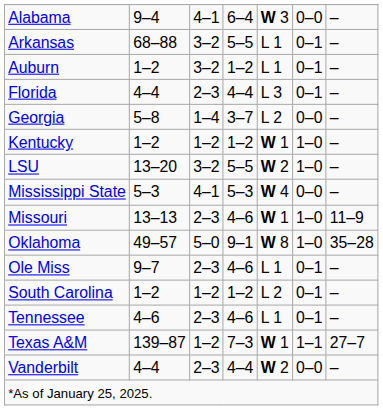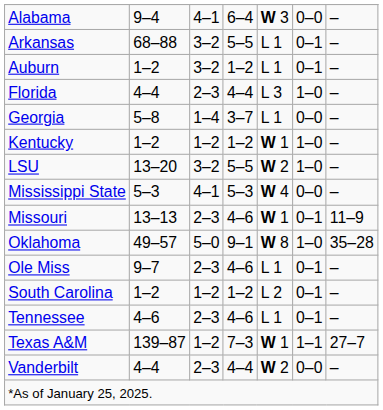 <table class="wikitable" style="text-align:left; font-size:95%">
 <tr>
 </tr>
 <tr>
 <td><a href='#'>Alabama</a></td>
 <td>9–4</td>
 <td>4–1</td>
 <td>6–4</td>
 <td><strong>W</strong> 3</td>
 <td>0–0</td>
 <td>–</td>
 </tr>
 <tr>
 <td><a href='#'>Arkansas</a></td>
 <td>68–88</td>
 <td>3–2</td>
 <td>5–5</td>
 <td>L 1</td>
 <td>0–1</td>
 <td>–</td>
 </tr>
 <tr>
 <td><a href='#'>Auburn</a></td>
 <td>1–2</td>
 <td>3–2</td>
 <td>1–2</td>
 <td>L 1</td>
 <td>0–1</td>
 <td>–</td>
 </tr>
 <tr>
 <td><a href='#'>Florida</a></td>
 <td>4–4</td>
 <td>2–3</td>
 <td>4–4</td>
 <td>L 3</td>
-<td>0–1</td>
+<td>1–0</td>
 <td>–</td>
 </tr>
 <tr>
 <td><a href='#'>Georgia</a></td>
 <td>5–8</td>
 <td>1–4</td>
 <td>3–7</td>
-<td>L 2</td>
+<td>L 1</td>
 <td>0–0</td>
 <td>–</td>
 </tr>
 <tr>
 <td><a href='#'>Kentucky</a></td>
 <td>1–2</td>
 <td>1–2</td>
 <td>1–2</td>
 <td><strong>W</strong> 1</td>
 <td>1–0</td>
 <td>–</td>
 </tr>
 <tr>
 <td><a href='#'>LSU</a></td>
 <td>13–20</td>
 <td>3–2</td>
 <td>5–5</td>
 <td><strong>W</strong> 2</td>
 <td>1–0</td>
 <td>–</td>
 </tr>
 <tr>
 <td><a href='#'>Mississippi State</a></td>
 <td>5–3</td>
 <td>4–1</td>
 <td>5–3</td>
 <td><strong>W</strong> 4</td>
 <td>0–0</td>
 <td>–</td>
 </tr>
 <tr>
 <td><a href='#'>Missouri</a></td>
 <td>13–13</td>
 <td>2–3</td>
 <td>4–6</td>
 <td><strong>W</strong> 1</td>
-<td>1–0</td>
+<td>0–1</td>
 <td>11–9</td>
 </tr>
 <tr>
 <td><a href='#'>Oklahoma</a></td>
 <td>49–57</td>
 <td>5–0</td>
 <td>9–1</td>
 <td><strong>W</strong> 8</td>
 <td>1–0</td>
 <td>35–28</td>
 </tr>
 <tr>
 <td><a href='#'>Ole Miss</a></td>
 <td>9–7</td>
 <td>2–3</td>
 <td>4–6</td>
 <td>L 1</td>
 <td>0–1</td>
 <td>–</td>
 </tr>
 <tr>
 <td><a href='#'>South Carolina</a></td>
 <td>1–2</td>
 <td>1–2</td>
 <td>1–2</td>
 <td>L 2</td>
 <td>0–1</td>
 <td>–</td>
 </tr>
 <tr>
 <td><a href='#'>Tennessee</a></td>
 <td>4–6</td>
 <td>2–3</td>
 <td>4–6</td>
 <td>L 1</td>
 <td>0–1</td>
 <td>–</td>
 </tr>
 <tr>
 <td><a href='#'>Texas A&M</a></td>
 <td>139–87</td>
 <td>1–2</td>
 <td>7–3</td>
 <td><strong>W</strong> 1</td>
 <td>1–1</td>
 <td>27–7</td>
 </tr>
 <tr>
 <td><a href='#'>Vanderbilt</a></td>
 <td>4–4</td>
 <td>2–3</td>
 <td>4–4</td>
 <td><strong>W</strong> 2</td>
 <td>0–0</td>
 <td>–</td>
 </tr>
 <tr>
 <td colspan="9"><small>*As of January 25, 2025.</small></td>
 </tr>
 </table>
